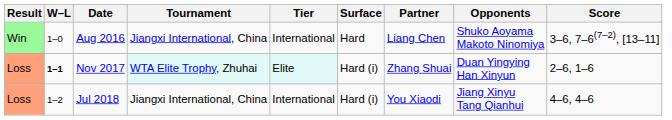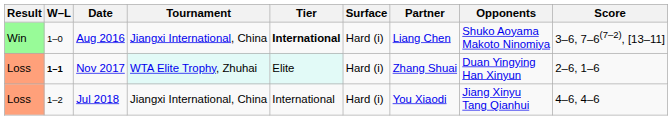 <table class="sortable wikitable">
 <tr>
 <th>Result</th>
 <th class="unsortable">W–L</th>
 <th>Date</th>
 <th>Tournament</th>
 <th>Tier</th>
 <th>Surface</th>
 <th>Partner</th>
 <th>Opponents</th>
 <th class="unsortable">Score</th>
 </tr>
 <tr>
 <td style="background:#98fb98;">Win</td>
 <td><small>1–0</small></td>
 <td><a href='#'>Aug 2016</a></td>
 <td><a href='#'>Jiangxi International</a>, China</td>
-<td>International</td>
-<td>Hard</td>
+<td><strong>International</strong></td>
+<td>Hard (i)</td>
 <td> <a href='#'>Liang Chen</a></td>
 <td> <a href='#'>Shuko Aoyama</a> <br>  <a href='#'>Makoto Ninomiya</a></td>
 <td>3–6, 7–6<sup>(7–2)</sup>, [13–11]</td>
 </tr>
 <tr>
 <td style="background:#ffa07a;">Loss</td>
 <td><strong><small>1–1</small></strong></td>
 <td><a href='#'>Nov 2017</a></td>
 <td style="background:#e2faf7;"><a href='#'>WTA Elite Trophy</a>, Zhuhai</td>
 <td style="background:#e2faf7;">Elite</td>
 <td>Hard (i)</td>
 <td> <a href='#'>Zhang Shuai</a></td>
 <td> <a href='#'>Duan Yingying</a> <br>  <a href='#'>Han Xinyun</a></td>
 <td>2–6, 1–6</td>
 </tr>
 <tr>
 <td style="background:#ffa07a;">Loss</td>
 <td><small>1–2</small></td>
 <td><a href='#'>Jul 2018</a></td>
 <td>Jiangxi International, China</td>
 <td>International</td>
 <td>Hard (i)</td>
 <td> <a href='#'>You Xiaodi</a></td>
 <td> <a href='#'>Jiang Xinyu</a> <br>  <a href='#'>Tang Qianhui</a></td>
 <td>4–6, 4–6</td>
 </tr>
 </table>
